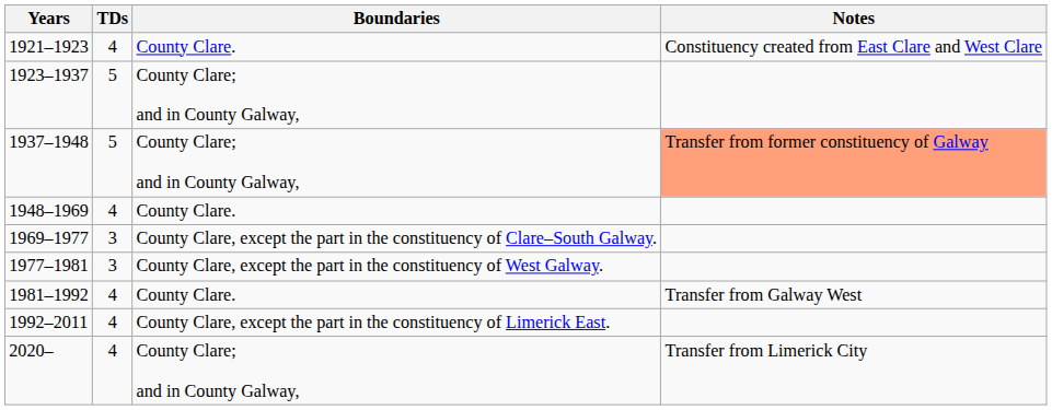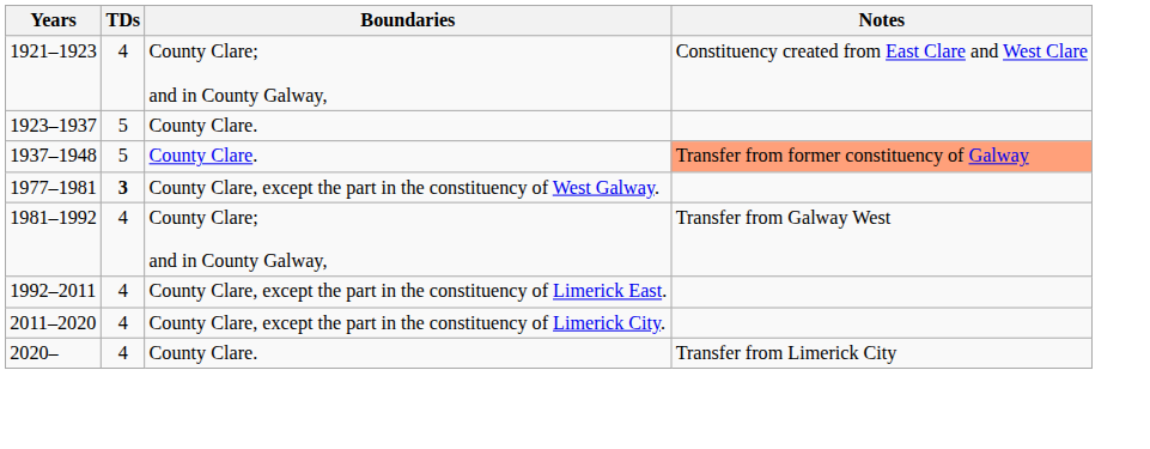 <table class="wikitable">
 <tr bgcolor="green">
 </tr>
 <tr>
 <th>Years</th>
 <th>TDs</th>
 <th>Boundaries</th>
 <th>Notes</th>
 </tr>
 <tr valign="top">
 <td>1921–1923</td>
 <td align="center">4</td>
-<td><a href='#'>County Clare</a>.</td>
+<td>County Clare;<br><br>and in County Galway, </td>
 <td>Constituency created from <a href='#'>East Clare</a> and <a href='#'>West Clare</a></td>
 </tr>
 <tr valign="top">
 <td>1923–1937</td>
 <td align="center">5</td>
-<td>County Clare;<br><br>and in County Galway, </td>
+<td>County Clare.</td>
 <td></td>
 </tr>
 <tr valign="top">
 <td>1937–1948</td>
 <td align="center">5</td>
-<td>County Clare;<br><br>and in County Galway, </td>
+<td><a href='#'>County Clare</a>.</td>
 <td style="background: lightsalmon;">Transfer from former constituency of <a href='#'>Galway</a></td>
 </tr>
 <tr valign="top">
-<td>1948–1969</td>
-<td align="center">4</td>
-<td>County Clare.</td>
-<td></td>
-</tr>
-<tr valign="top">
-<td>1969–1977</td>
-<td align="center">3</td>
-<td>County Clare, except the part in the constituency of <a href='#'>Clare–South Galway</a>.</td>
-<td></td>
-</tr>
-<tr valign="top">
 <td>1977–1981</td>
-<td align="center">3</td>
+<td align="center"><strong>3</strong></td>
 <td>County Clare, except the part in the constituency of <a href='#'>West Galway</a>.</td>
 <td></td>
 </tr>
 <tr valign="top">
 <td>1981–1992</td>
 <td align="center">4</td>
-<td>County Clare.</td>
+<td>County Clare;<br><br>and in County Galway, </td>
 <td>Transfer from Galway West</td>
 </tr>
 <tr valign="top">
 <td>1992–2011</td>
 <td align="center">4</td>
 <td>County Clare, except the part in the constituency of <a href='#'>Limerick East</a>.</td>
 <td></td>
 </tr>
 <tr valign="top">
+<td>2011–2020</td>
+<td align="center">4</td>
+<td>County Clare, except the part in the constituency of <a href='#'>Limerick City</a>.</td>
+<td></td>
+</tr>
+<tr valign="top">
 <td>2020–</td>
 <td align="center">4</td>
-<td>County Clare;<br><br>and in County Galway, </td>
+<td>County Clare.</td>
 <td>Transfer from Limerick City</td>
 </tr>
 </table>
